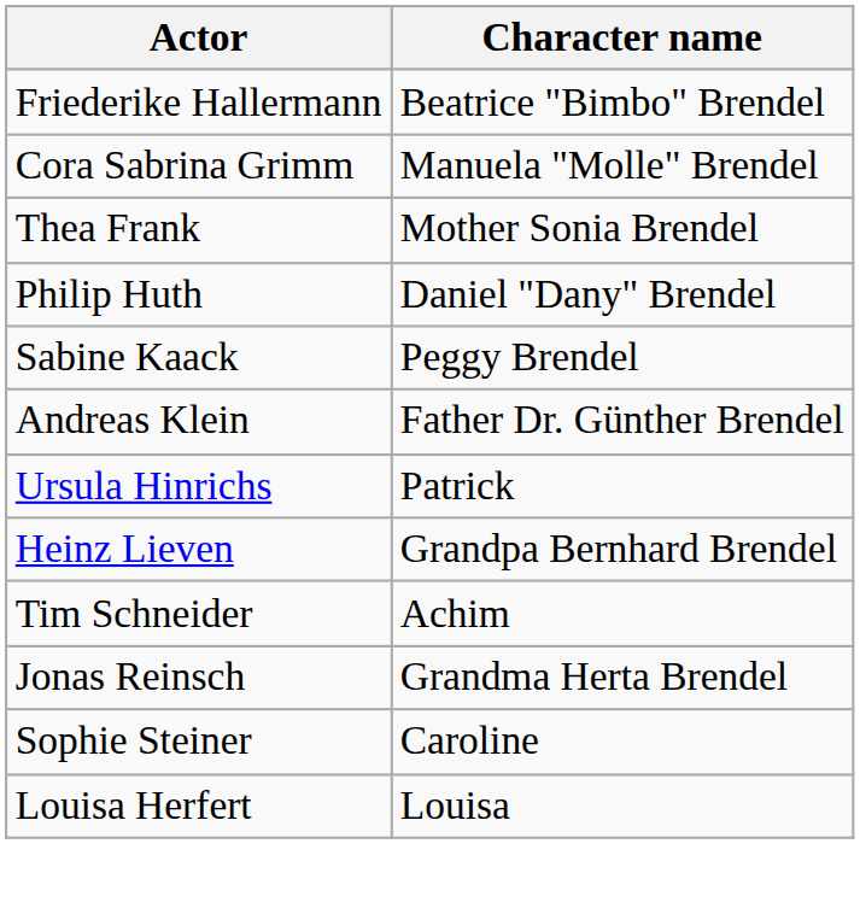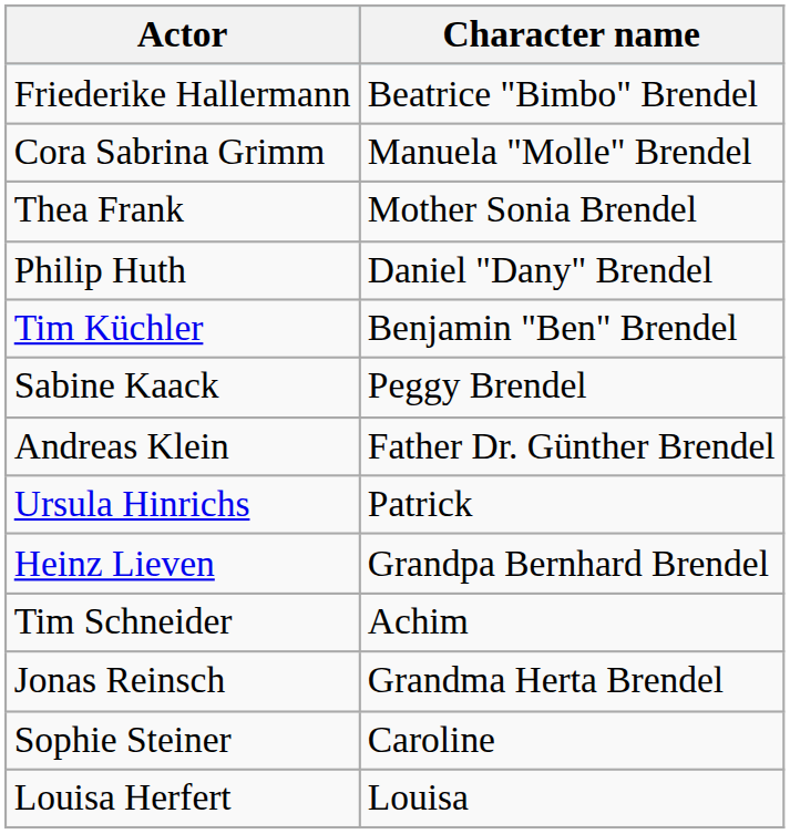 <table class="wikitable">
 <tr style="background:#ADD8E6">
 <th>Actor</th>
 <th>Character name</th>
 </tr>
 <tr>
 <td>Friederike Hallermann</td>
 <td>Beatrice "Bimbo" Brendel</td>
 </tr>
 <tr>
 <td>Cora Sabrina Grimm</td>
 <td>Manuela "Molle" Brendel</td>
 </tr>
 <tr>
 <td>Thea Frank</td>
 <td>Mother Sonia Brendel</td>
 </tr>
 <tr>
 <td>Philip Huth</td>
 <td>Daniel "Dany" Brendel</td>
+</tr>
+<tr>
+<td><a href='#'>Tim Küchler</a></td>
+<td>Benjamin "Ben" Brendel</td>
 </tr>
 <tr>
 <td>Sabine Kaack</td>
 <td>Peggy Brendel</td>
 </tr>
 <tr>
 <td>Andreas Klein</td>
 <td>Father Dr. Günther Brendel</td>
 </tr>
 <tr>
 <td><a href='#'>Ursula Hinrichs</a></td>
 <td>Patrick</td>
 </tr>
 <tr>
 <td><a href='#'>Heinz Lieven</a></td>
 <td>Grandpa Bernhard Brendel</td>
 </tr>
 <tr>
 <td>Tim Schneider</td>
 <td>Achim</td>
 </tr>
 <tr>
 <td>Jonas Reinsch</td>
 <td>Grandma Herta Brendel</td>
 </tr>
 <tr>
 <td>Sophie Steiner</td>
 <td>Caroline</td>
 </tr>
 <tr>
 <td>Louisa Herfert</td>
 <td>Louisa</td>
 </tr>
 </table>
